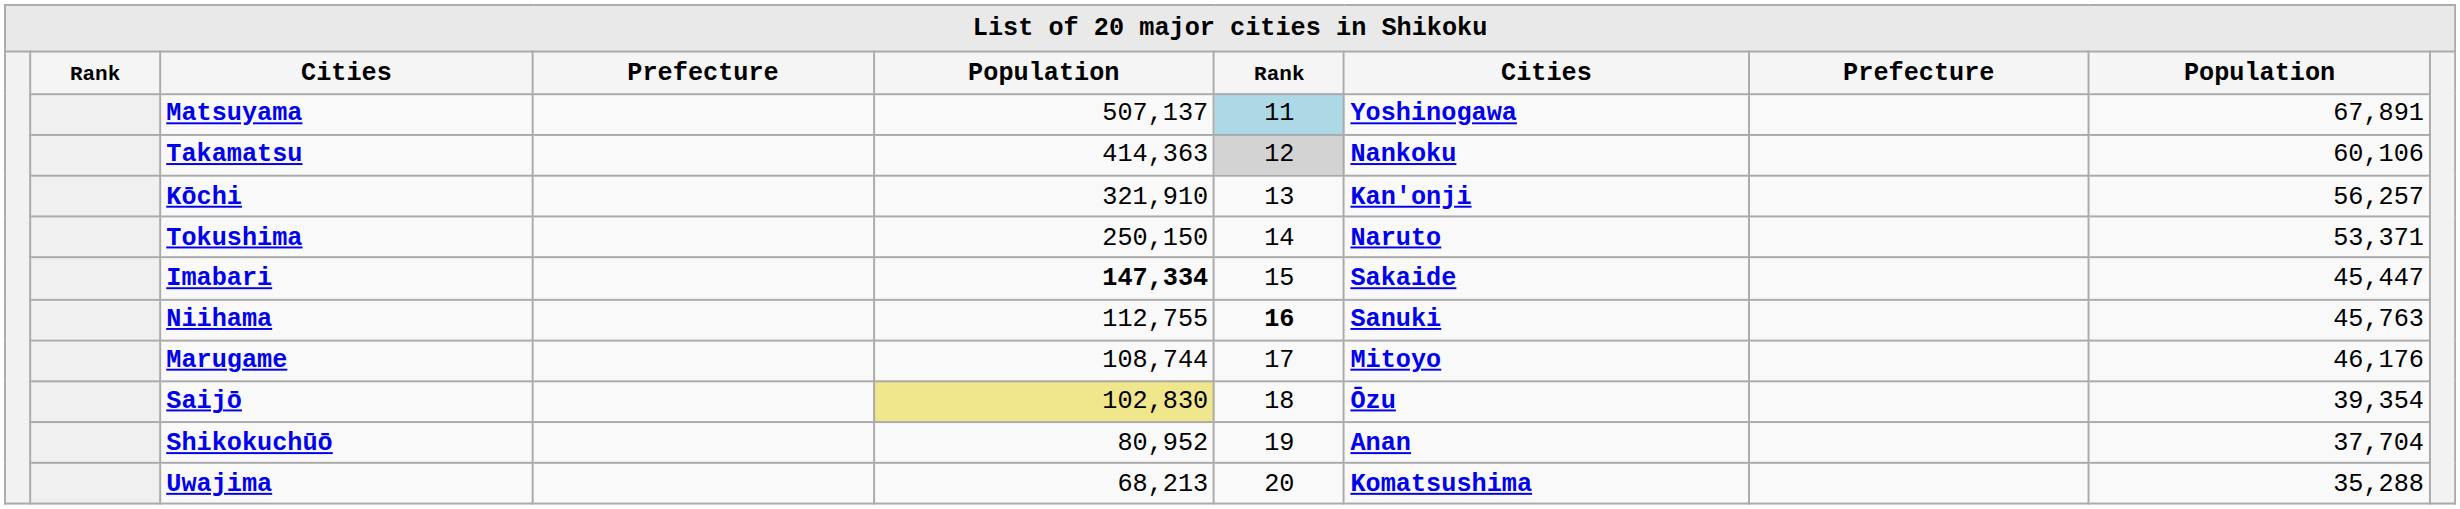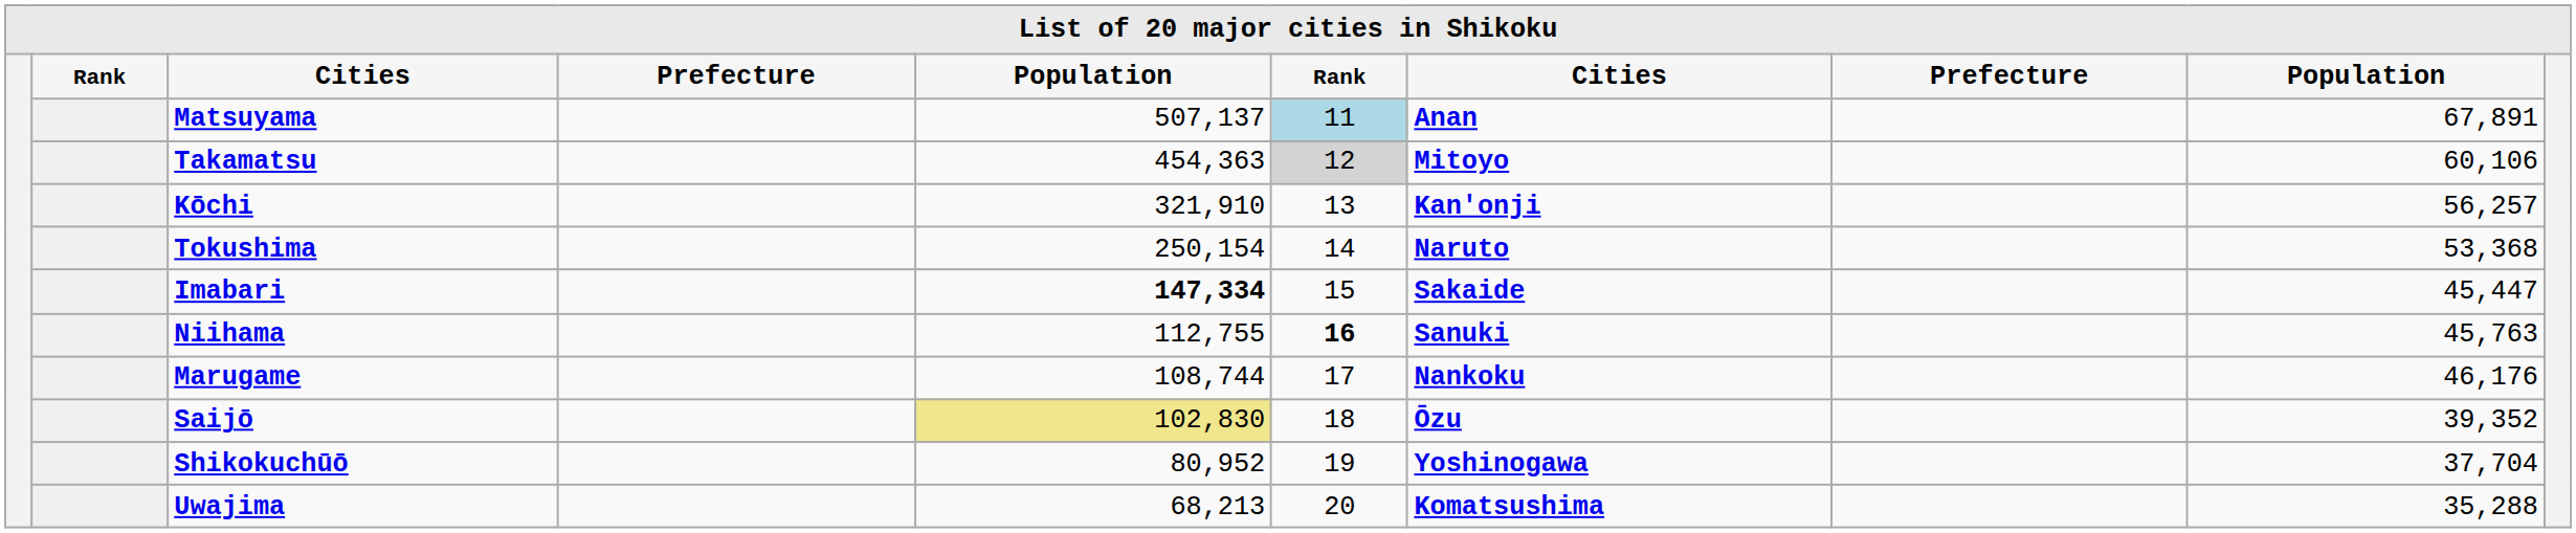 <table class="wikitable" style="text-align:left; width:100%; margin-right:10px; font-size:100%">
 <tr>
 <th colspan="10" style="text-align:center; background:#e9e9e9; padding:0.3em; line-height:1.2em;"><strong>List of 20 major cities in Shikoku</strong></th>
 </tr>
 <tr>
 <th rowspan=30><br><br></th>
 <th style="text-align:center; background:#f5f5f5;"><small>Rank</small></th>
 <th style="text-align:center; background:#f5f5f5;">Cities</th>
 <th style="text-align:center; background:#f5f5f5;">Prefecture</th>
 <th style="text-align:center; background:#f5f5f5;">Population</th>
 <th style="text-align:center; background:#f5f5f5;"><small>Rank</small></th>
 <th style="text-align:center; background:#f5f5f5;">Cities</th>
 <th style="text-align:center; background:#f5f5f5;">Prefecture</th>
 <th style="text-align:center; background:#f5f5f5;">Population</th>
 <th rowspan=21><br><br></th>
 </tr>
 <tr>
 <td style="text-align:center; background:#f0f0f0"></td>
 <td align=left> <strong><a href='#'>Matsuyama</a></strong></td>
 <td></td>
 <td align=right>507,137</td>
 <td style="background: lightblue; text-align:center">11</td>
-<td align=left> <strong><a href='#'>Yoshinogawa</a></strong></td>
+<td align=left> <strong><a href='#'>Anan</a></strong></td>
 <td></td>
 <td align=right>67,891</td>
 </tr>
 <tr>
 <td style="text-align:center; background:#f0f0f0"></td>
 <td align=left> <strong><a href='#'>Takamatsu</a></strong></td>
 <td></td>
-<td align=right>414,363</td>
+<td align=right>454,363</td>
 <td style="background: lightgrey; text-align:center">12</td>
-<td align=left> <strong><a href='#'>Nankoku</a></strong></td>
+<td align=left> <strong><a href='#'>Mitoyo</a></strong></td>
 <td></td>
 <td align=right>60,106</td>
 </tr>
 <tr>
 <td style="text-align:center; background:#f0f0f0"></td>
 <td align=left> <strong><a href='#'>Kōchi</a></strong></td>
 <td></td>
 <td align=right>321,910</td>
 <td style="text-align:center">13</td>
 <td align=left> <strong><a href='#'>Kan'onji</a></strong></td>
 <td></td>
 <td align=right>56,257</td>
 </tr>
 <tr>
 <td style="text-align:center; background:#f0f0f0"></td>
 <td align=left> <strong><a href='#'>Tokushima</a></strong></td>
 <td></td>
-<td align=right>250,150</td>
+<td align=right>250,154</td>
 <td style="text-align:center">14</td>
 <td align=left> <strong><a href='#'>Naruto</a></strong></td>
 <td></td>
-<td align=right>53,371</td>
+<td align=right>53,368</td>
 </tr>
 <tr>
 <td style="text-align:center; background:#f0f0f0"></td>
 <td align=left> <strong><a href='#'>Imabari</a></strong></td>
 <td></td>
 <td align=right><strong>147,334</strong></td>
 <td style="text-align:center">15</td>
 <td align=left> <strong><a href='#'>Sakaide</a></strong></td>
 <td></td>
 <td align=right>45,447</td>
 </tr>
 <tr>
 <td style="text-align:center; background:#f0f0f0"></td>
 <td align=left> <strong><a href='#'>Niihama</a></strong></td>
 <td></td>
 <td align=right>112,755</td>
 <td style="text-align:center"><strong>16</strong></td>
 <td align=left> <strong><a href='#'>Sanuki</a></strong></td>
 <td></td>
 <td align=right>45,763</td>
 </tr>
 <tr>
 <td style="text-align:center; background:#f0f0f0"></td>
 <td align=left> <strong><a href='#'>Marugame</a></strong></td>
 <td></td>
 <td align=right>108,744</td>
 <td style="text-align:center">17</td>
-<td align=left> <strong><a href='#'>Mitoyo</a></strong></td>
+<td align=left> <strong><a href='#'>Nankoku</a></strong></td>
 <td></td>
 <td align=right>46,176</td>
 </tr>
 <tr>
 <td style="text-align:center; background:#f0f0f0"></td>
 <td align=left> <strong><a href='#'>Saijō</a></strong></td>
 <td></td>
 <td align=right style="background: khaki;">102,830</td>
 <td style="text-align:center">18</td>
 <td align=left> <strong><a href='#'>Ōzu</a></strong></td>
 <td></td>
-<td align=right>39,354</td>
+<td align=right>39,352</td>
 </tr>
 <tr>
 <td style="text-align:center; background:#f0f0f0"></td>
 <td align=left> <strong><a href='#'>Shikokuchūō</a></strong></td>
 <td></td>
 <td align=right>80,952</td>
 <td style="text-align:center">19</td>
-<td align=left> <strong><a href='#'>Anan</a></strong></td>
+<td align=left> <strong><a href='#'>Yoshinogawa</a></strong></td>
 <td></td>
 <td align=right>37,704</td>
 </tr>
 <tr>
 <td style="background:#f0f0f0"></td>
 <td align=left> <strong><a href='#'>Uwajima</a></strong></td>
 <td></td>
 <td align=right>68,213</td>
 <td style="text-align:center">20</td>
 <td align=left> <strong><a href='#'>Komatsushima</a></strong></td>
 <td></td>
 <td align=right>35,288</td>
 </tr>
 </table>
